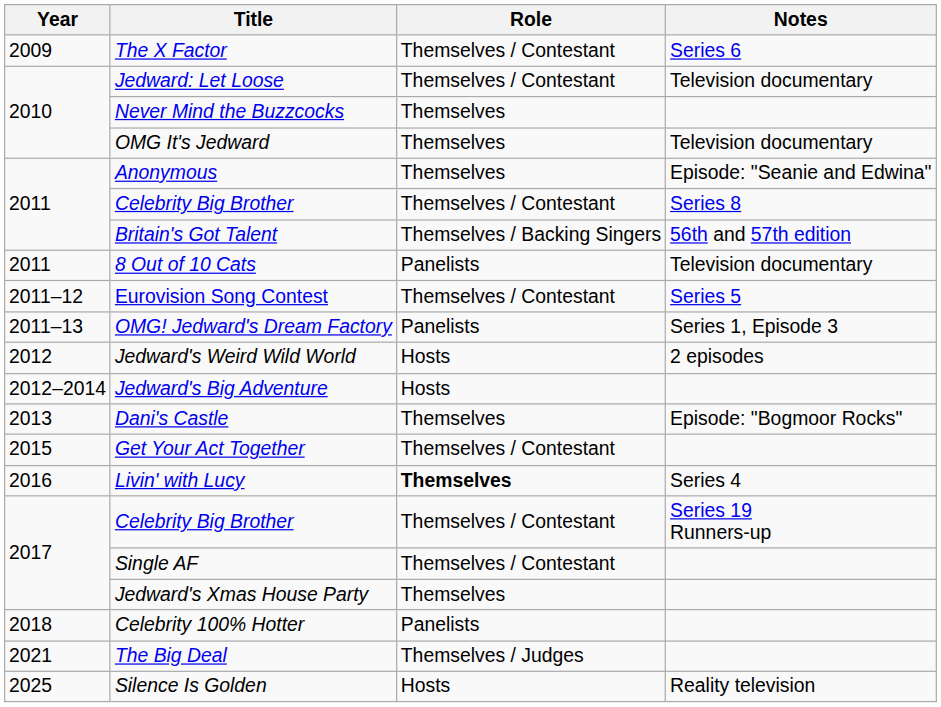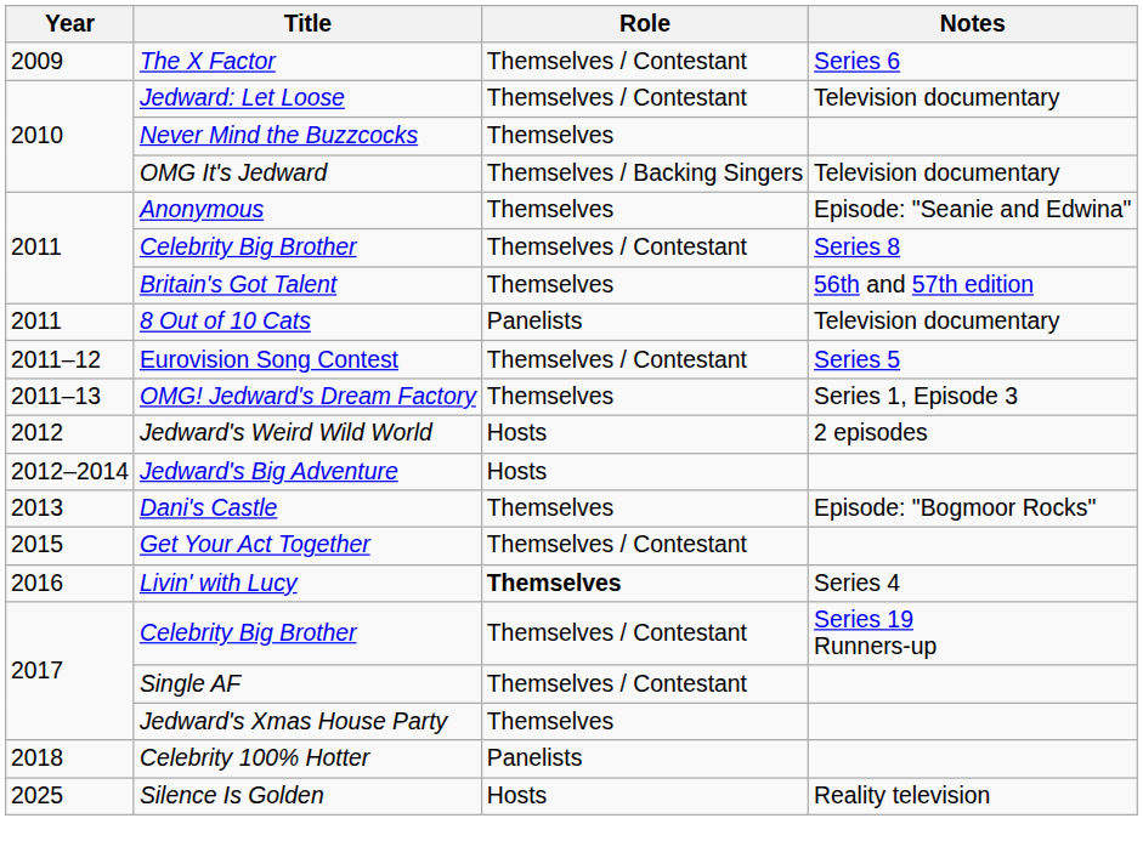 <table class="wikitable sortable">
 <tr>
 <th>Year</th>
 <th>Title</th>
 <th>Role</th>
 <th class="unsortable">Notes</th>
 </tr>
 <tr>
 <td>2009</td>
 <td><em><a href='#'>The X Factor</a></em></td>
 <td>Themselves / Contestant</td>
 <td><a href='#'>Series 6</a></td>
 </tr>
 <tr>
 <td rowspan="3">2010</td>
 <td><em><a href='#'>Jedward: Let Loose</a></em></td>
 <td>Themselves / Contestant</td>
 <td>Television documentary</td>
 </tr>
 <tr>
 <td><em><a href='#'>Never Mind the Buzzcocks</a></em></td>
 <td>Themselves</td>
 <td></td>
 </tr>
 <tr>
 <td><em>OMG It's Jedward</em></td>
-<td>Themselves</td>
+<td>Themselves / Backing Singers</td>
 <td>Television documentary</td>
 </tr>
 <tr>
 <td rowspan="3">2011</td>
 <td><em><a href='#'>Anonymous</a></em></td>
 <td>Themselves</td>
 <td>Episode: "Seanie and Edwina"</td>
 </tr>
 <tr>
 <td><em><a href='#'>Celebrity Big Brother</a></em></td>
 <td>Themselves / Contestant</td>
 <td><a href='#'>Series 8</a></td>
 </tr>
 <tr>
 <td><em><a href='#'>Britain's Got Talent</a></em></td>
-<td>Themselves / Backing Singers</td>
+<td>Themselves</td>
 <td><a href='#'>56th</a> and <a href='#'>57th edition</a></td>
 </tr>
 <tr>
 <td>2011</td>
 <td><em><a href='#'>8 Out of 10 Cats</a></em></td>
 <td>Panelists</td>
 <td>Television documentary</td>
 </tr>
 <tr>
 <td>2011–12</td>
 <td><a href='#'>Eurovision Song Contest</a></td>
 <td>Themselves / Contestant</td>
 <td><a href='#'>Series 5</a></td>
 </tr>
 <tr>
 <td>2011–13</td>
 <td><em><a href='#'>OMG! Jedward's Dream Factory</a></em></td>
-<td>Panelists</td>
+<td>Themselves</td>
 <td>Series 1, Episode 3</td>
 </tr>
 <tr>
 <td>2012</td>
 <td><em>Jedward's Weird Wild World</em></td>
 <td>Hosts</td>
 <td>2 episodes</td>
 </tr>
 <tr>
 <td>2012–2014</td>
 <td><em><a href='#'>Jedward's Big Adventure</a></em></td>
 <td>Hosts</td>
 <td></td>
 </tr>
 <tr>
 <td>2013</td>
 <td><em><a href='#'>Dani's Castle</a></em></td>
 <td>Themselves</td>
 <td>Episode: "Bogmoor Rocks"</td>
 </tr>
 <tr>
 <td>2015</td>
 <td><em><a href='#'>Get Your Act Together</a></em></td>
 <td>Themselves / Contestant</td>
 <td></td>
 </tr>
 <tr>
 <td>2016</td>
 <td><em><a href='#'>Livin' with Lucy</a></em></td>
 <td><strong>Themselves</strong></td>
 <td>Series 4</td>
 </tr>
 <tr>
 <td rowspan="3">2017</td>
 <td><em><a href='#'>Celebrity Big Brother</a></em></td>
 <td>Themselves / Contestant</td>
 <td><a href='#'>Series 19</a><br>Runners-up</td>
 </tr>
 <tr>
 <td><em>Single AF</em></td>
 <td>Themselves / Contestant</td>
 <td></td>
 </tr>
 <tr>
 <td><em>Jedward's Xmas House Party</em></td>
 <td>Themselves</td>
 <td></td>
 </tr>
 <tr>
 <td>2018</td>
 <td><em>Celebrity 100% Hotter</em></td>
 <td>Panelists</td>
 <td></td>
 </tr>
 <tr>
-<td>2021</td>
-<td><em><a href='#'>The Big Deal</a></em></td>
-<td>Themselves / Judges</td>
-<td></td>
-</tr>
-<tr>
 <td>2025</td>
 <td><em>Silence Is Golden</em></td>
 <td>Hosts</td>
 <td>Reality television</td>
 </tr>
 </table>
